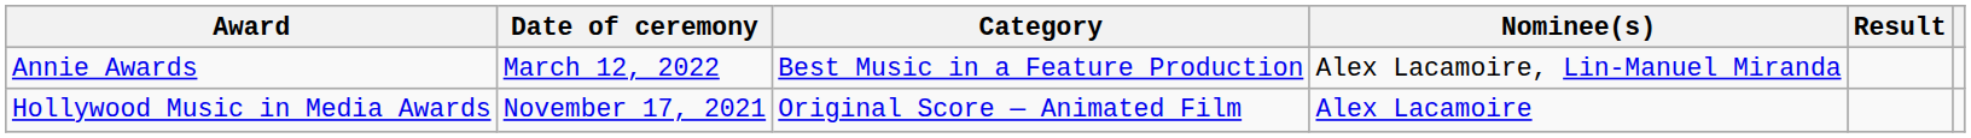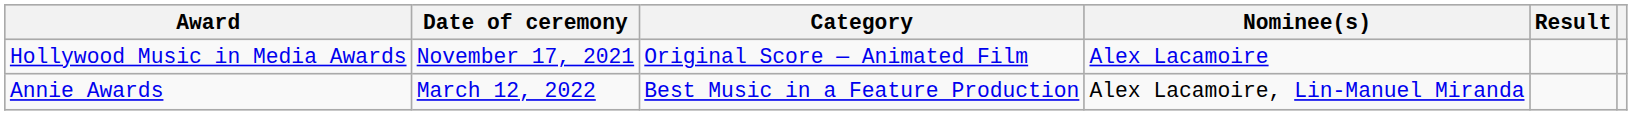 <table class="wikitable">
 <tr>
 <th>Award</th>
 <th>Date of ceremony</th>
 <th>Category</th>
 <th>Nominee(s)</th>
 <th>Result</th>
 <th></th>
 </tr>
 <tr>
+<td><a href='#'>Hollywood Music in Media Awards</a></td>
+<td><a href='#'>November 17, 2021</a></td>
+<td><a href='#'>Original Score — Animated Film</a></td>
+<td><a href='#'>Alex Lacamoire</a></td>
+<td></td>
+<td style="text-align:center;"></td>
+</tr>
+<tr>
 <td><a href='#'>Annie Awards</a></td>
 <td><a href='#'>March 12, 2022</a></td>
 <td><a href='#'>Best Music in a Feature Production</a></td>
 <td>Alex Lacamoire, <a href='#'>Lin-Manuel Miranda</a></td>
 <td></td>
 <td style="text-align:center;"></td>
 </tr>
-<tr>
-<td><a href='#'>Hollywood Music in Media Awards</a></td>
-<td><a href='#'>November 17, 2021</a></td>
-<td><a href='#'>Original Score — Animated Film</a></td>
-<td><a href='#'>Alex Lacamoire</a></td>
-<td></td>
-<td style="text-align:center;"></td>
-</tr>
 </table>
